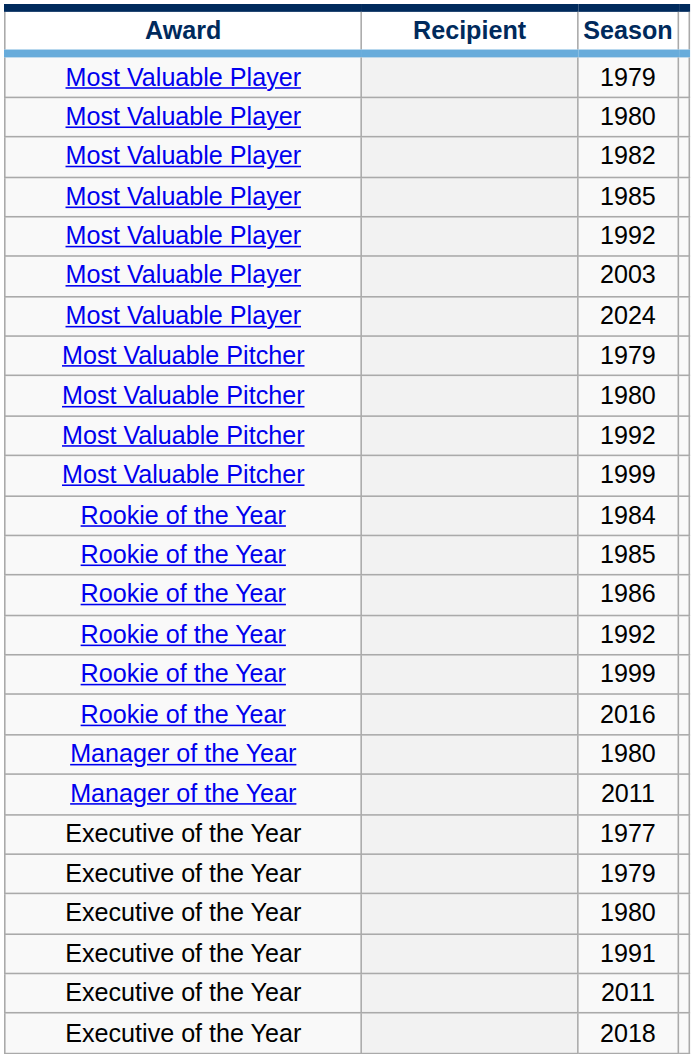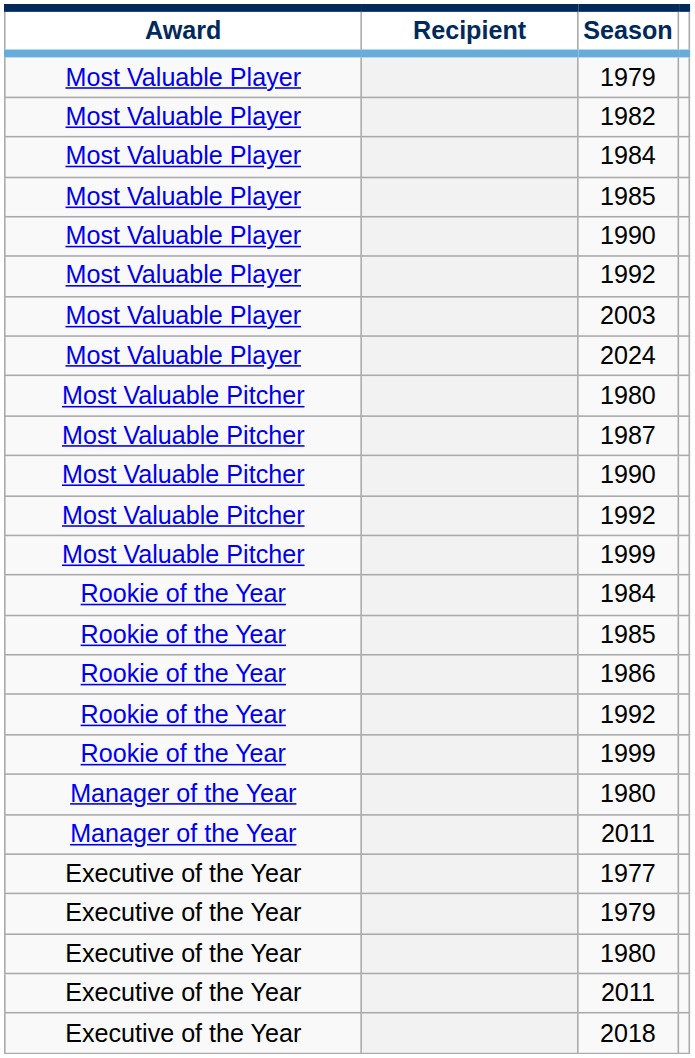 <table class="wikitable sortable plainrowheaders" style="text-align:center">
 <tr>
 <th scope="col" style="background-color:#ffffff; border-top:#002A5C 5px solid; border-bottom:#68ACDB 5px solid; color:#002A5C" width="220px">Award</th>
 <th scope="col" style="background-color:#ffffff; border-top:#002A5C 5px solid; border-bottom:#68ACDB 5px solid; color:#002A5C" width="130px">Recipient</th>
 <th scope="col" style="background-color:#ffffff; border-top:#002A5C 5px solid; border-bottom:#68ACDB 5px solid; color:#002A5C">Season</th>
 <th class="unsortable" scope="col" style="background-color:#ffffff; border-top:#002A5C 5px solid; border-bottom:#68ACDB 5px solid; color:#002A5C"></th>
 </tr>
 <tr>
 <td><a href='#'>Most Valuable Player</a></td>
 <th scope="row" style="text-align:center"></th>
 <td>1979</td>
 <td></td>
 </tr>
 <tr>
 <td><a href='#'>Most Valuable Player</a></td>
 <th scope="row" style="text-align:center"></th>
-<td>1980</td>
-<td></td>
-</tr>
-<tr>
-<td><a href='#'>Most Valuable Player</a></td>
-<th scope="row" style="text-align:center"></th>
 <td>1982</td>
 <td></td>
 </tr>
 <tr>
 <td><a href='#'>Most Valuable Player</a></td>
 <th scope="row" style="text-align:center"></th>
+<td>1984</td>
+<td></td>
+</tr>
+<tr>
+<td><a href='#'>Most Valuable Player</a></td>
+<th scope="row" style="text-align:center"></th>
 <td>1985</td>
+<td></td>
+</tr>
+<tr>
+<td><a href='#'>Most Valuable Player</a></td>
+<th scope="row" style="text-align:center"></th>
+<td>1990</td>
 <td></td>
 </tr>
 <tr>
 <td><a href='#'>Most Valuable Player</a></td>
 <th scope="row" style="text-align:center"></th>
 <td>1992</td>
 <td></td>
 </tr>
 <tr>
 <td><a href='#'>Most Valuable Player</a></td>
 <th scope="row" style="text-align:center"></th>
 <td>2003</td>
 <td></td>
 </tr>
 <tr>
 <td><a href='#'>Most Valuable Player</a></td>
 <th scope="row" style="text-align:center"></th>
 <td>2024</td>
 <td></td>
 </tr>
 <tr>
 <td><a href='#'>Most Valuable Pitcher</a></td>
 <th scope="row" style="text-align:center"></th>
-<td>1979</td>
+<td>1980</td>
 <td></td>
 </tr>
 <tr>
 <td><a href='#'>Most Valuable Pitcher</a></td>
 <th scope="row" style="text-align:center"></th>
-<td>1980</td>
+<td>1987</td>
+<td></td>
+</tr>
+<tr>
+<td><a href='#'>Most Valuable Pitcher</a></td>
+<th scope="row" style="text-align:center"></th>
+<td>1990</td>
 <td></td>
 </tr>
 <tr>
 <td><a href='#'>Most Valuable Pitcher</a></td>
 <th scope="row" style="text-align:center"></th>
 <td>1992</td>
 <td></td>
 </tr>
 <tr>
 <td><a href='#'>Most Valuable Pitcher</a></td>
 <th scope="row" style="text-align:center"></th>
 <td>1999</td>
 <td></td>
 </tr>
 <tr>
 <td><a href='#'>Rookie of the Year</a></td>
 <th scope="row" style="text-align:center"></th>
 <td>1984</td>
 <td></td>
 </tr>
 <tr>
 <td><a href='#'>Rookie of the Year</a></td>
 <th scope="row" style="text-align:center"></th>
 <td>1985</td>
 <td></td>
 </tr>
 <tr>
 <td><a href='#'>Rookie of the Year</a></td>
 <th scope="row" style="text-align:center"></th>
 <td>1986</td>
 <td></td>
 </tr>
 <tr>
 <td><a href='#'>Rookie of the Year</a></td>
 <th scope="row" style="text-align:center"></th>
 <td>1992</td>
 <td></td>
 </tr>
 <tr>
 <td><a href='#'>Rookie of the Year</a></td>
 <th scope="row" style="text-align:center"></th>
 <td>1999</td>
 <td></td>
 </tr>
 <tr>
-<td><a href='#'>Rookie of the Year</a></td>
-<th scope="row" style="text-align:center"></th>
-<td>2016</td>
-<td></td>
-</tr>
-<tr>
 <td><a href='#'>Manager of the Year</a></td>
 <th scope="row" style="text-align:center"></th>
 <td>1980</td>
 <td></td>
 </tr>
 <tr>
 <td><a href='#'>Manager of the Year</a></td>
 <th scope="row" style="text-align:center"></th>
 <td>2011</td>
 <td></td>
 </tr>
 <tr>
 <td>Executive of the Year</td>
 <th scope="row" style="text-align:center"></th>
 <td>1977</td>
 <td></td>
 </tr>
 <tr>
 <td>Executive of the Year</td>
 <th scope="row" style="text-align:center"></th>
 <td>1979</td>
 <td></td>
 </tr>
 <tr>
 <td>Executive of the Year</td>
 <th scope="row" style="text-align:center"></th>
 <td>1980</td>
 <td></td>
 </tr>
 <tr>
 <td>Executive of the Year</td>
 <th scope="row" style="text-align:center"></th>
-<td>1991</td>
-<td></td>
-</tr>
-<tr>
-<td>Executive of the Year</td>
-<th scope="row" style="text-align:center"></th>
 <td>2011</td>
 <td></td>
 </tr>
 <tr>
 <td>Executive of the Year</td>
 <th scope="row" style="text-align:center"></th>
 <td>2018</td>
 <td></td>
 </tr>
 </table>
